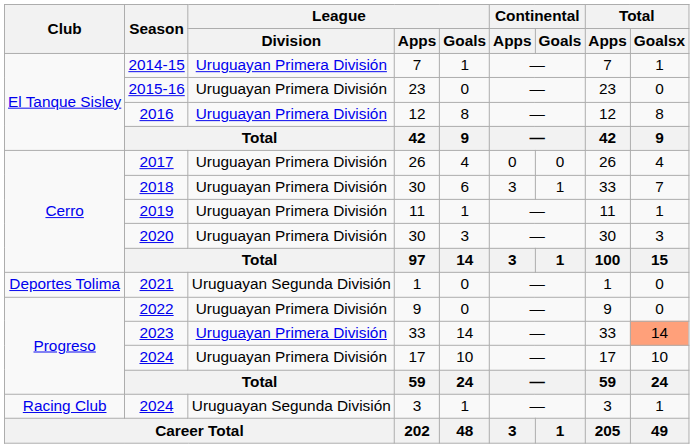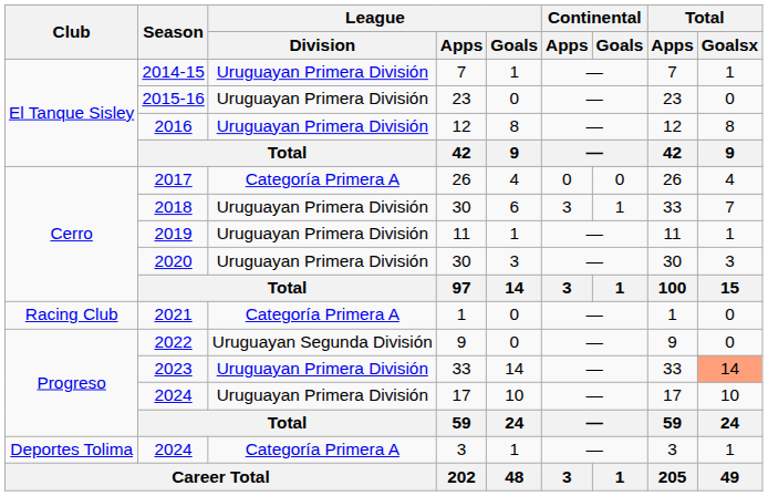 <table class="wikitable" style="text-align: center;">
 <tr>
 <th rowspan="2">Club</th>
 <th rowspan="2">Season</th>
 <th colspan="3">League</th>
 <th colspan="2">Continental</th>
 <th colspan="2">Total</th>
 </tr>
 <tr>
 <th>Division</th>
 <th>Apps</th>
 <th>Goals</th>
 <th>Apps</th>
 <th>Goals</th>
 <th>Apps</th>
 <th>Goalsx</th>
 </tr>
 <tr>
 <td rowspan="4"><a href='#'>El Tanque Sisley</a></td>
 <td><a href='#'>2014-15</a></td>
 <td><a href='#'>Uruguayan Primera División</a></td>
 <td>7</td>
 <td>1</td>
 <td colspan="2">—</td>
 <td>7</td>
 <td>1</td>
 </tr>
 <tr>
 <td><a href='#'>2015-16</a></td>
 <td>Uruguayan Primera División</td>
 <td>23</td>
 <td>0</td>
 <td colspan="2">—</td>
 <td>23</td>
 <td>0</td>
 </tr>
 <tr>
 <td><a href='#'>2016</a></td>
 <td><a href='#'>Uruguayan Primera División</a></td>
 <td>12</td>
 <td>8</td>
 <td colspan="2">—</td>
 <td>12</td>
 <td>8</td>
 </tr>
 <tr>
 <th colspan="2">Total</th>
 <th>42</th>
 <th>9</th>
 <th colspan="2">—</th>
 <th>42</th>
 <th>9</th>
 </tr>
 <tr>
 <td rowspan="5"><a href='#'>Cerro</a></td>
 <td><a href='#'>2017</a></td>
-<td>Uruguayan Primera División</td>
+<td><a href='#'>Categoría Primera A</a></td>
 <td>26</td>
 <td>4</td>
 <td>0</td>
 <td>0</td>
 <td>26</td>
 <td>4</td>
 </tr>
 <tr>
 <td><a href='#'>2018</a></td>
 <td>Uruguayan Primera División</td>
 <td>30</td>
 <td>6</td>
 <td>3</td>
 <td>1</td>
 <td>33</td>
 <td>7</td>
 </tr>
 <tr>
 <td><a href='#'>2019</a></td>
 <td>Uruguayan Primera División</td>
 <td>11</td>
 <td>1</td>
 <td colspan="2">—</td>
 <td>11</td>
 <td>1</td>
 </tr>
 <tr>
 <td><a href='#'>2020</a></td>
 <td>Uruguayan Primera División</td>
 <td>30</td>
 <td>3</td>
 <td colspan="2">—</td>
 <td>30</td>
 <td>3</td>
 </tr>
 <tr>
 <th colspan="2">Total</th>
 <th>97</th>
 <th>14</th>
 <th>3</th>
 <th>1</th>
 <th>100</th>
 <th>15</th>
 </tr>
 <tr>
-<td><a href='#'>Deportes Tolima</a></td>
+<td><a href='#'>Racing Club</a></td>
 <td><a href='#'>2021</a></td>
-<td>Uruguayan Segunda División</td>
+<td><a href='#'>Categoría Primera A</a></td>
 <td>1</td>
 <td>0</td>
 <td colspan="2">—</td>
 <td>1</td>
 <td>0</td>
 </tr>
 <tr>
 <td rowspan="4"><a href='#'>Progreso</a></td>
 <td><a href='#'>2022</a></td>
-<td>Uruguayan Primera División</td>
+<td>Uruguayan Segunda División</td>
 <td>9</td>
 <td>0</td>
 <td colspan="2">—</td>
 <td>9</td>
 <td>0</td>
 </tr>
 <tr>
 <td><a href='#'>2023</a></td>
 <td><a href='#'>Uruguayan Primera División</a></td>
 <td>33</td>
 <td>14</td>
 <td colspan="2">—</td>
 <td>33</td>
 <td style="background: lightsalmon;">14</td>
 </tr>
 <tr>
 <td><a href='#'>2024</a></td>
 <td>Uruguayan Primera División</td>
 <td>17</td>
 <td>10</td>
 <td colspan="2">—</td>
 <td>17</td>
 <td>10</td>
 </tr>
 <tr>
 <th colspan="2">Total</th>
 <th>59</th>
 <th>24</th>
 <th colspan="2">—</th>
 <th>59</th>
 <th>24</th>
 </tr>
 <tr>
-<td><a href='#'>Racing Club</a></td>
+<td><a href='#'>Deportes Tolima</a></td>
 <td><a href='#'>2024</a></td>
-<td>Uruguayan Segunda División</td>
+<td><a href='#'>Categoría Primera A</a></td>
 <td>3</td>
 <td>1</td>
 <td colspan="2">—</td>
 <td>3</td>
 <td>1</td>
 </tr>
 <tr>
 <th colspan="3">Career Total</th>
 <th>202</th>
 <th>48</th>
 <th>3</th>
 <th>1</th>
 <th>205</th>
 <th>49</th>
 </tr>
 </table>
